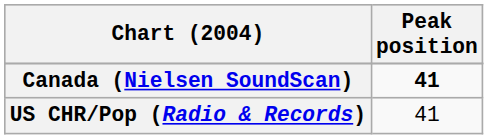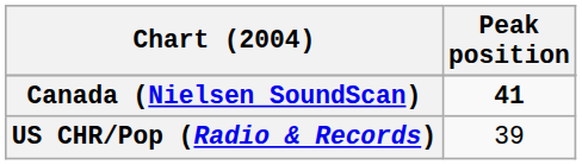 <table class="wikitable sortable plainrowheaders" style="text-align:center">
 <tr>
 <th>Chart (2004)</th>
 <th>Peak<br>position</th>
 </tr>
 <tr>
 </tr>
 <tr>
 <th scope="row">Canada (<a href='#'>Nielsen SoundScan</a>)</th>
 <td align="center"><strong>41</strong></td>
 </tr>
 <tr>
 <th scope="row">US CHR/Pop (<em><a href='#'>Radio & Records</a></em>)</th>
-<td>41</td>
+<td>39</td>
 </tr>
 </table>
